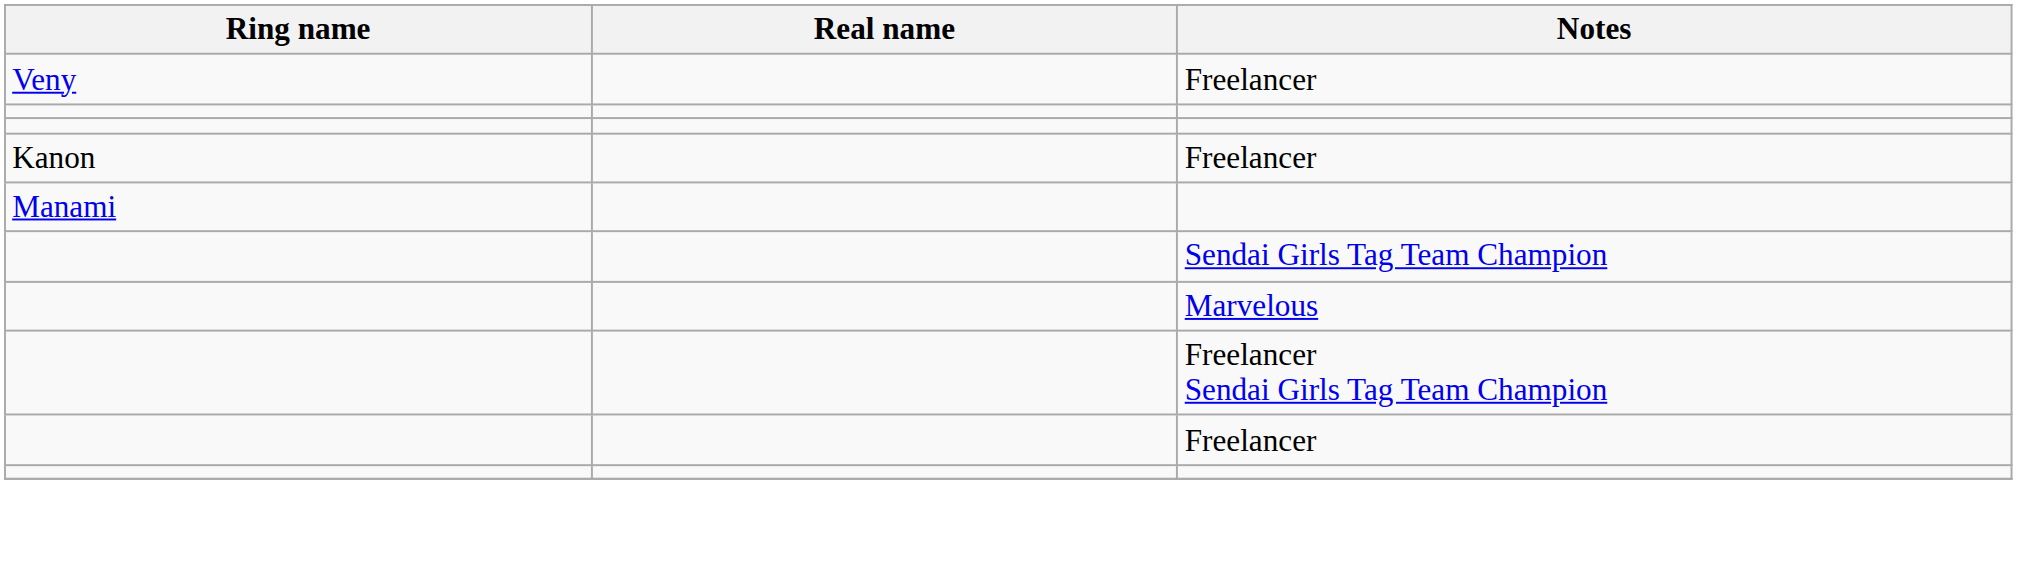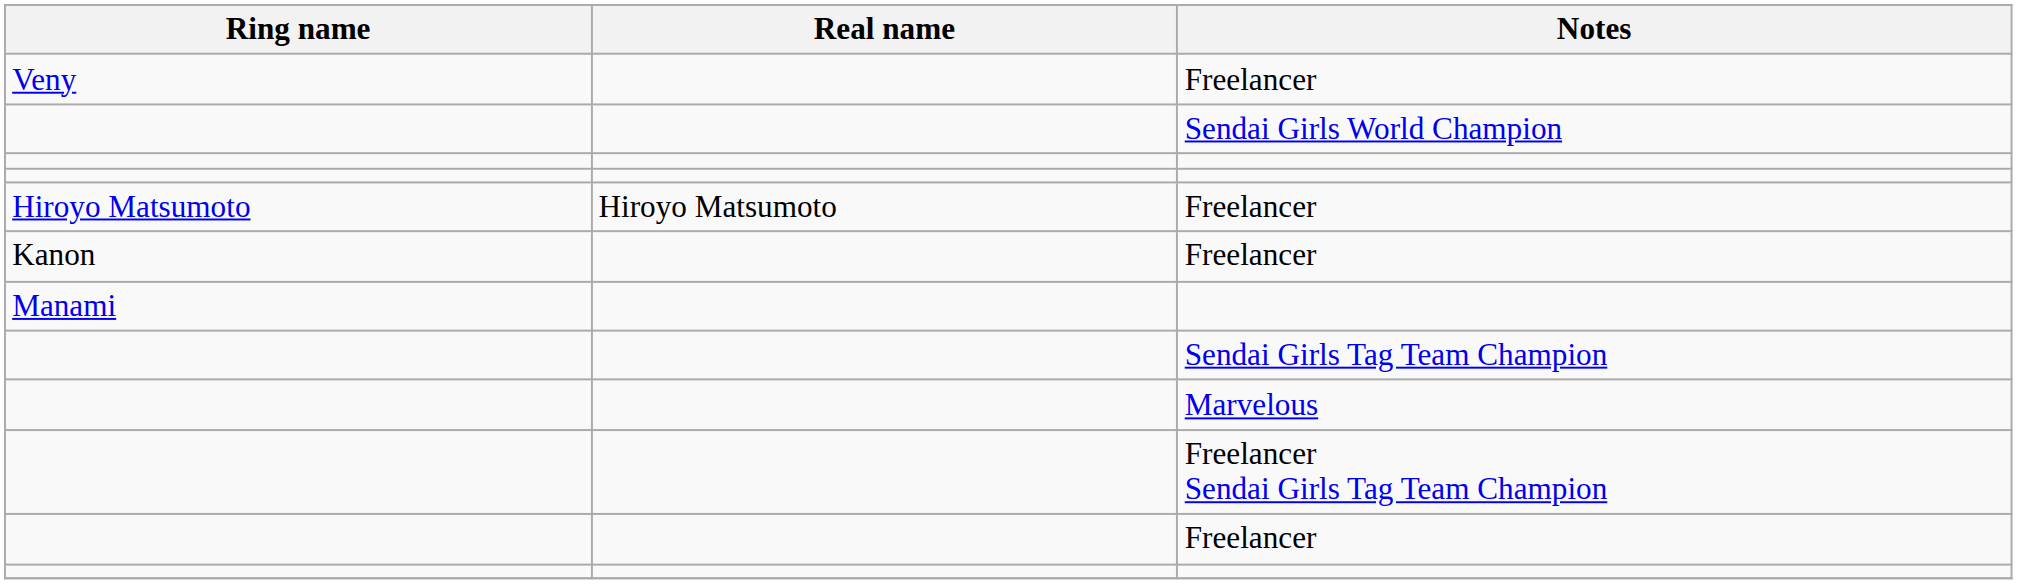 <table class="wikitable sortable" style="width:65%;">
 <tr>
 <th width=19%>Ring name</th>
 <th width=19%>Real name</th>
 <th width=27%>Notes</th>
 </tr>
 <tr>
 <td><a href='#'>Veny</a></td>
 <td></td>
 <td>Freelancer</td>
 </tr>
 <tr>
 <td></td>
 <td></td>
+<td><a href='#'>Sendai Girls World Champion</a></td>
+</tr>
+<tr>
+<td></td>
+<td></td>
 <td></td>
 </tr>
 <tr>
 <td></td>
 <td></td>
 <td></td>
+</tr>
+<tr>
+<td><a href='#'>Hiroyo Matsumoto</a></td>
+<td>Hiroyo Matsumoto</td>
+<td>Freelancer</td>
 </tr>
 <tr>
 <td>Kanon</td>
 <td></td>
 <td>Freelancer</td>
 </tr>
 <tr>
 <td><a href='#'>Manami</a></td>
 <td></td>
 <td></td>
 </tr>
 <tr>
 <td></td>
 <td></td>
 <td><a href='#'>Sendai Girls Tag Team Champion</a></td>
 </tr>
 <tr>
 <td></td>
 <td></td>
 <td><a href='#'>Marvelous</a></td>
 </tr>
 <tr>
 <td></td>
 <td></td>
 <td>Freelancer<br><a href='#'>Sendai Girls Tag Team Champion</a></td>
 </tr>
 <tr>
 <td></td>
 <td></td>
 <td>Freelancer</td>
 </tr>
 <tr>
 <td></td>
 <td></td>
 <td></td>
 </tr>
 <tr>
 </tr>
 </table>
